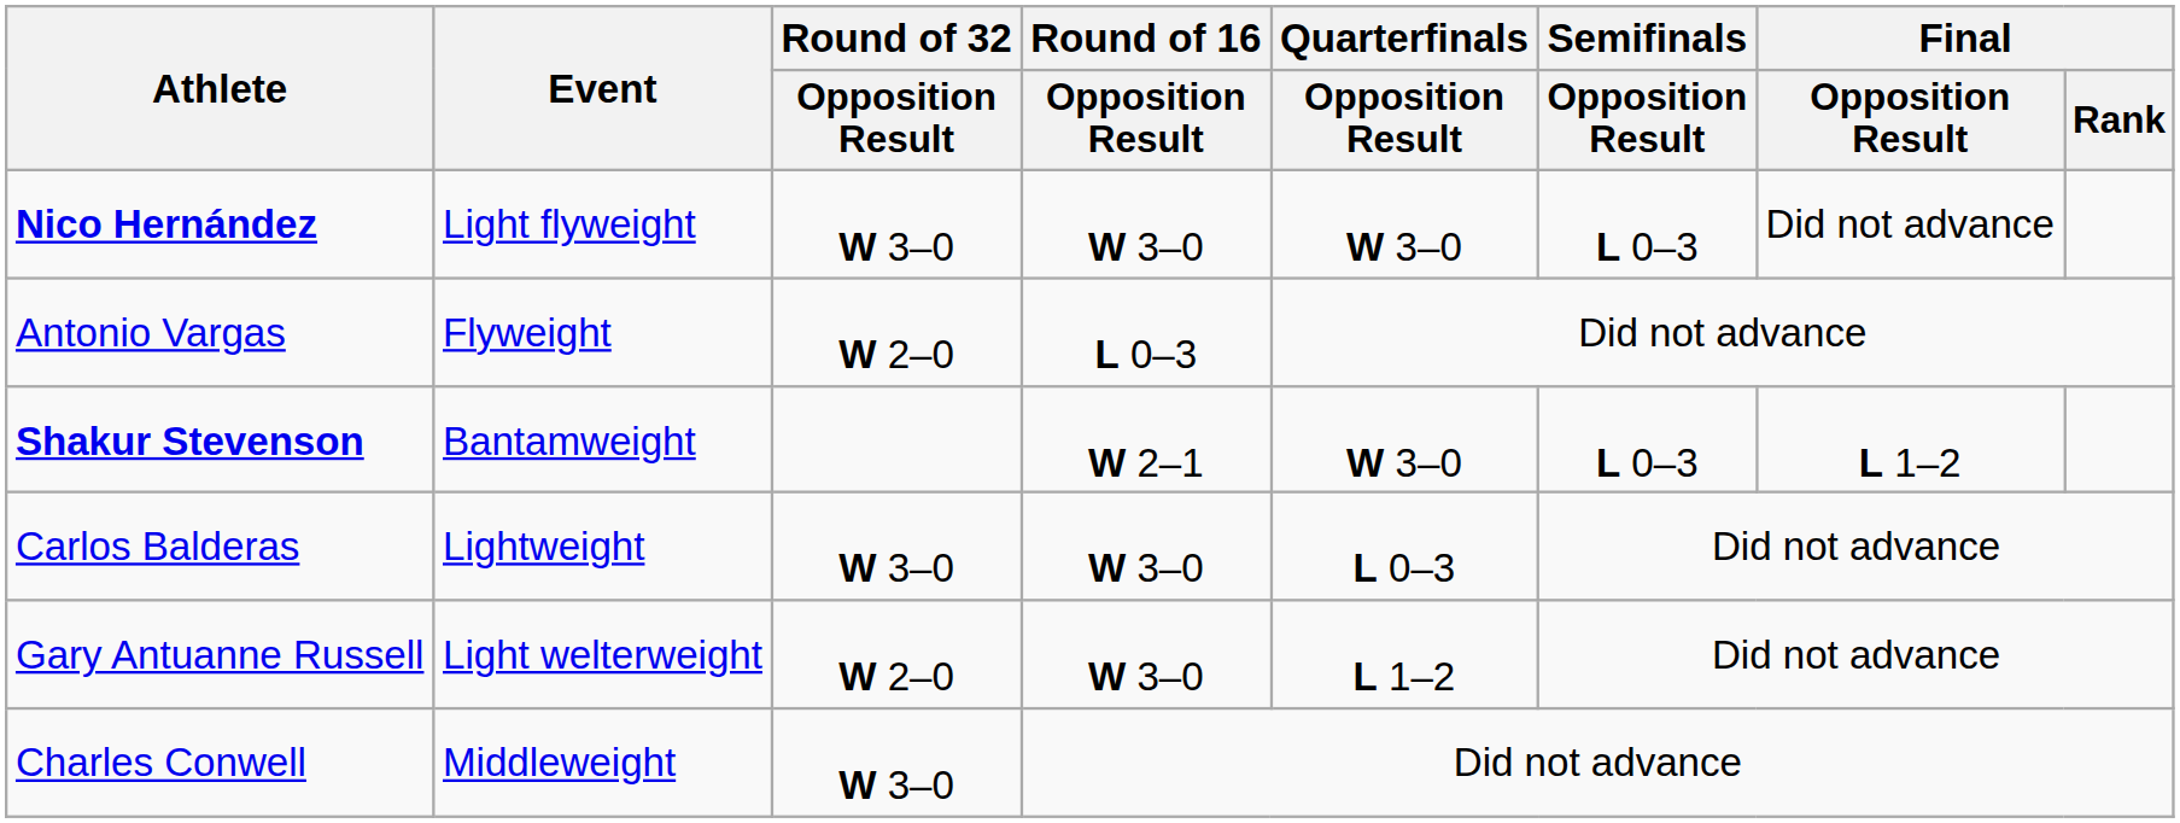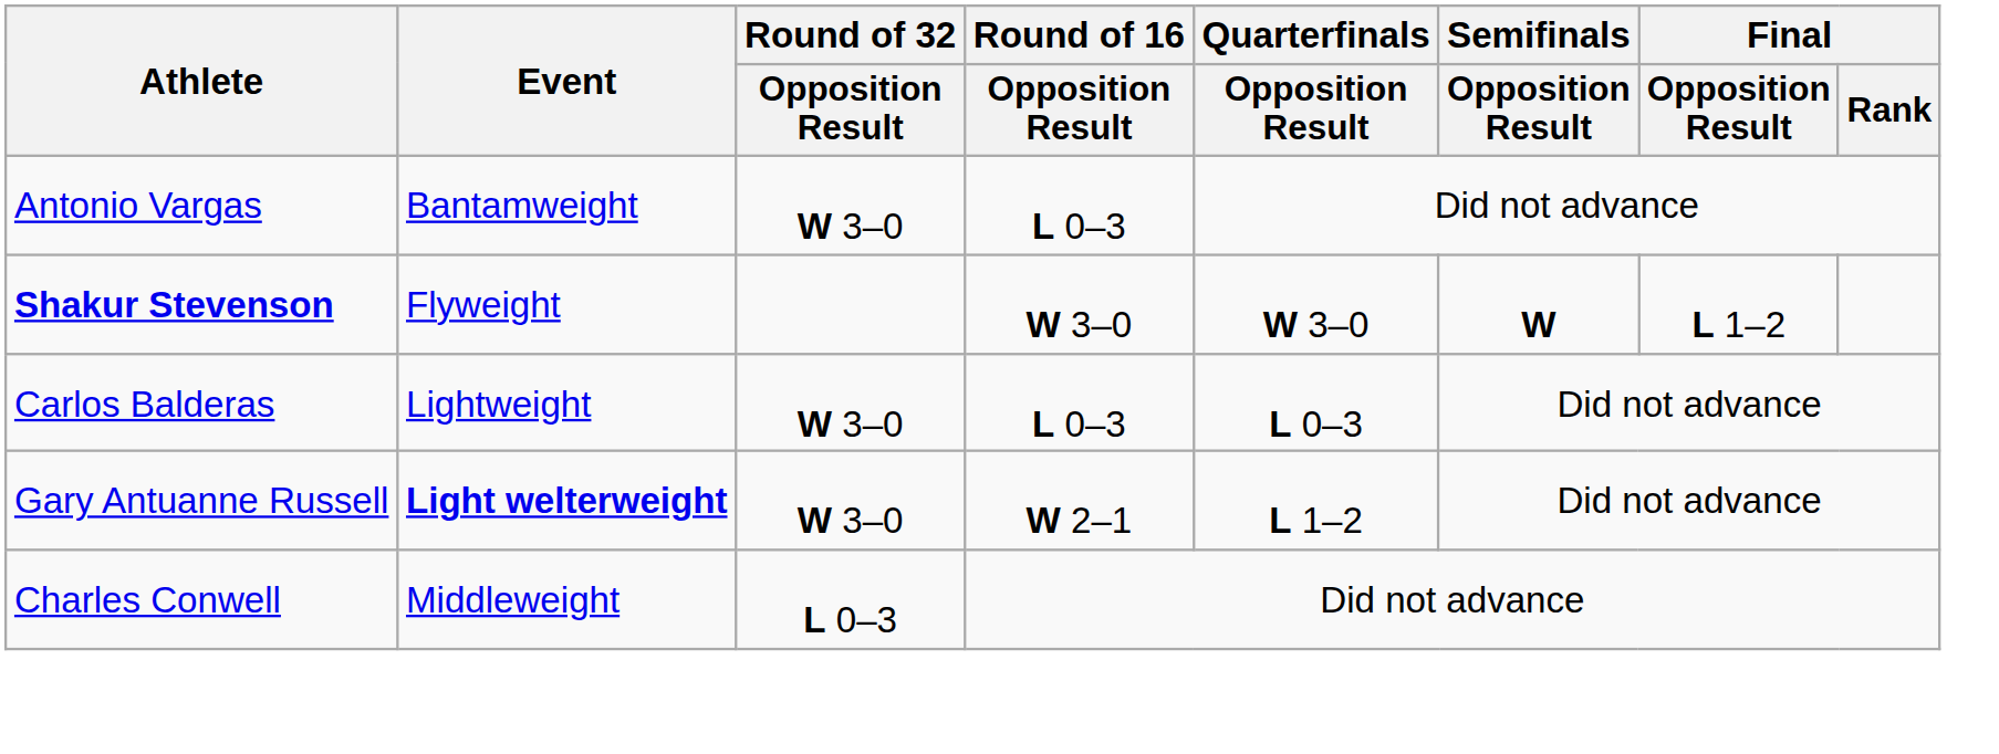 <table class=wikitable style=font-size:90%;text-align:center>
 <tr>
 <th rowspan=2>Athlete</th>
 <th rowspan=2>Event</th>
 <th>Round of 32</th>
 <th>Round of 16</th>
 <th>Quarterfinals</th>
 <th>Semifinals</th>
 <th colspan=2>Final</th>
 </tr>
 <tr style=font-size:95%>
 <th>Opposition<br>Result</th>
 <th>Opposition<br>Result</th>
 <th>Opposition<br>Result</th>
 <th>Opposition<br>Result</th>
 <th>Opposition<br>Result</th>
 <th>Rank</th>
 </tr>
 <tr>
-<td align=left><strong><a href='#'>Nico Hernández</a></strong></td>
-<td align=left><a href='#'>Light flyweight</a></td>
+<td align=left><a href='#'>Antonio Vargas</a></td>
+<td align=left><a href='#'>Bantamweight</a></td>
 <td><br><strong>W</strong> 3–0</td>
-<td><br><strong>W</strong> 3–0</td>
-<td><br><strong>W</strong> 3–0</td>
-<td><br><strong>L</strong> 0–3</td>
-<td>Did not advance</td>
-<td></td>
-</tr>
-<tr>
-<td align=left><a href='#'>Antonio Vargas</a></td>
-<td align=left><a href='#'>Flyweight</a></td>
-<td><br><strong>W</strong> 2–0</td>
 <td><br><strong>L</strong> 0–3</td>
 <td colspan=4>Did not advance</td>
 </tr>
 <tr>
 <td align=left><strong><a href='#'>Shakur Stevenson</a></strong></td>
-<td align=left><a href='#'>Bantamweight</a></td>
+<td align=left><a href='#'>Flyweight</a></td>
 <td></td>
-<td><br><strong>W</strong> 2–1</td>
 <td><br><strong>W</strong> 3–0</td>
-<td><br><strong>L</strong> 0–3</td>
+<td><br><strong>W</strong> 3–0</td>
+<td><br><strong>W</strong> </td>
 <td><br><strong>L</strong> 1–2</td>
 <td></td>
 </tr>
 <tr>
 <td align=left><a href='#'>Carlos Balderas</a></td>
 <td align=left><a href='#'>Lightweight</a></td>
 <td><br><strong>W</strong> 3–0</td>
-<td><br><strong>W</strong> 3–0</td>
+<td><br><strong>L</strong> 0–3</td>
 <td><br><strong>L</strong> 0–3</td>
 <td colspan=3>Did not advance</td>
 </tr>
 <tr>
 <td align=left><a href='#'>Gary Antuanne Russell</a></td>
-<td align=left><a href='#'>Light welterweight</a></td>
-<td><br><strong>W</strong> 2–0</td>
+<td align=left><strong><a href='#'>Light welterweight</a></strong></td>
 <td><br><strong>W</strong> 3–0</td>
+<td><br><strong>W</strong> 2–1</td>
 <td><br><strong>L</strong> 1–2</td>
 <td colspan=3>Did not advance</td>
 </tr>
 <tr>
 <td align=left><a href='#'>Charles Conwell</a></td>
 <td align=left><a href='#'>Middleweight</a></td>
-<td><br><strong>W</strong> 3–0</td>
+<td><br><strong>L</strong> 0–3</td>
 <td colspan=5>Did not advance</td>
 </tr>
 </table>
